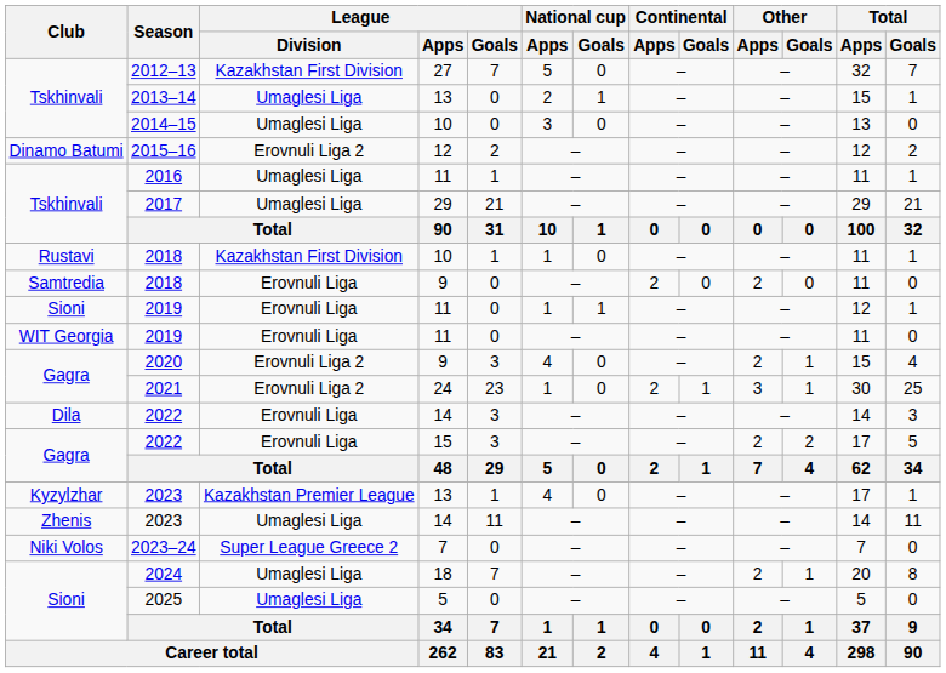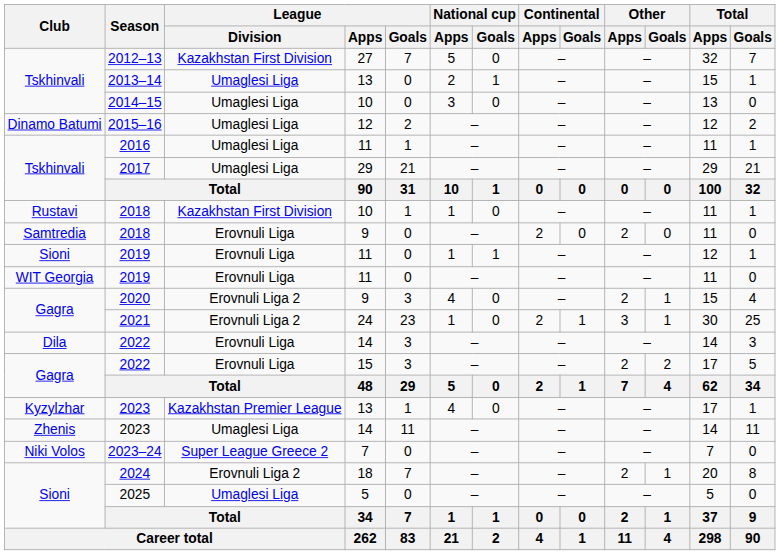 <table class="wikitable" style="text-align:center">
 <tr>
 <th rowspan="2">Club</th>
 <th rowspan="2">Season</th>
 <th colspan="3">League</th>
 <th colspan="2">National cup</th>
 <th colspan="2">Continental</th>
 <th colspan="2">Other</th>
 <th colspan="2">Total</th>
 </tr>
 <tr>
 <th>Division</th>
 <th>Apps</th>
 <th>Goals</th>
 <th>Apps</th>
 <th>Goals</th>
 <th>Apps</th>
 <th>Goals</th>
 <th>Apps</th>
 <th>Goals</th>
 <th>Apps</th>
 <th>Goals</th>
 </tr>
 <tr>
 <td rowspan="3"><a href='#'>Tskhinvali</a></td>
 <td><a href='#'>2012–13</a></td>
 <td><a href='#'>Kazakhstan First Division</a></td>
 <td>27</td>
 <td>7</td>
 <td>5</td>
 <td>0</td>
 <td colspan="2">–</td>
 <td colspan="2">–</td>
 <td>32</td>
 <td>7</td>
 </tr>
 <tr>
 <td><a href='#'>2013–14</a></td>
 <td><a href='#'>Umaglesi Liga</a></td>
 <td>13</td>
 <td>0</td>
 <td>2</td>
 <td>1</td>
 <td colspan="2">–</td>
 <td colspan="2">–</td>
 <td>15</td>
 <td>1</td>
 </tr>
 <tr>
 <td><a href='#'>2014–15</a></td>
 <td>Umaglesi Liga</td>
 <td>10</td>
 <td>0</td>
 <td>3</td>
 <td>0</td>
 <td colspan="2">–</td>
 <td colspan="2">–</td>
 <td>13</td>
 <td>0</td>
 </tr>
 <tr>
 <td><a href='#'>Dinamo Batumi</a></td>
 <td><a href='#'>2015–16</a></td>
-<td>Erovnuli Liga 2</td>
+<td>Umaglesi Liga</td>
 <td>12</td>
 <td>2</td>
 <td colspan="2">–</td>
 <td colspan="2">–</td>
 <td colspan="2">–</td>
 <td>12</td>
 <td>2</td>
 </tr>
 <tr>
 <td rowspan="3"><a href='#'>Tskhinvali</a></td>
 <td><a href='#'>2016</a></td>
 <td>Umaglesi Liga</td>
 <td>11</td>
 <td>1</td>
 <td colspan="2">–</td>
 <td colspan="2">–</td>
 <td colspan="2">–</td>
 <td>11</td>
 <td>1</td>
 </tr>
 <tr>
 <td><a href='#'>2017</a></td>
 <td>Umaglesi Liga</td>
 <td>29</td>
 <td>21</td>
 <td colspan="2">–</td>
 <td colspan="2">–</td>
 <td colspan="2">–</td>
 <td>29</td>
 <td>21</td>
 </tr>
 <tr>
 <th colspan="2">Total</th>
 <th>90</th>
 <th>31</th>
 <th>10</th>
 <th>1</th>
 <th>0</th>
 <th>0</th>
 <th>0</th>
 <th>0</th>
 <th>100</th>
 <th>32</th>
 </tr>
 <tr>
 <td><a href='#'>Rustavi</a></td>
 <td><a href='#'>2018</a></td>
 <td><a href='#'>Kazakhstan First Division</a></td>
 <td>10</td>
 <td>1</td>
 <td>1</td>
 <td>0</td>
 <td colspan="2">–</td>
 <td colspan="2">–</td>
 <td>11</td>
 <td>1</td>
 </tr>
 <tr>
 <td><a href='#'>Samtredia</a></td>
 <td><a href='#'>2018</a></td>
 <td>Erovnuli Liga</td>
 <td>9</td>
 <td>0</td>
 <td colspan="2">–</td>
 <td>2</td>
 <td>0</td>
 <td>2</td>
 <td>0</td>
 <td>11</td>
 <td>0</td>
 </tr>
 <tr>
 <td><a href='#'>Sioni</a></td>
 <td><a href='#'>2019</a></td>
 <td>Erovnuli Liga</td>
 <td>11</td>
 <td>0</td>
 <td>1</td>
 <td>1</td>
 <td colspan="2">–</td>
 <td colspan="2">–</td>
 <td>12</td>
 <td>1</td>
 </tr>
 <tr>
 <td><a href='#'>WIT Georgia</a></td>
 <td><a href='#'>2019</a></td>
 <td>Erovnuli Liga</td>
 <td>11</td>
 <td>0</td>
 <td colspan="2">–</td>
 <td colspan="2">–</td>
 <td colspan="2">–</td>
 <td>11</td>
 <td>0</td>
 </tr>
 <tr>
 <td rowspan="2"><a href='#'>Gagra</a></td>
 <td><a href='#'>2020</a></td>
 <td>Erovnuli Liga 2</td>
 <td>9</td>
 <td>3</td>
 <td>4</td>
 <td>0</td>
 <td colspan="2">–</td>
 <td>2</td>
 <td>1</td>
 <td>15</td>
 <td>4</td>
 </tr>
 <tr>
 <td><a href='#'>2021</a></td>
 <td>Erovnuli Liga 2</td>
 <td>24</td>
 <td>23</td>
 <td>1</td>
 <td>0</td>
 <td>2</td>
 <td>1</td>
 <td>3</td>
 <td>1</td>
 <td>30</td>
 <td>25</td>
 </tr>
 <tr>
 <td><a href='#'>Dila</a></td>
 <td><a href='#'>2022</a></td>
 <td>Erovnuli Liga</td>
 <td>14</td>
 <td>3</td>
 <td colspan="2">–</td>
 <td colspan="2">–</td>
 <td colspan="2">–</td>
 <td>14</td>
 <td>3</td>
 </tr>
 <tr>
 <td rowspan="2"><a href='#'>Gagra</a></td>
 <td><a href='#'>2022</a></td>
 <td>Erovnuli Liga</td>
 <td>15</td>
 <td>3</td>
 <td colspan="2">–</td>
 <td colspan="2">–</td>
 <td>2</td>
 <td>2</td>
 <td>17</td>
 <td>5</td>
 </tr>
 <tr>
 <th colspan="2">Total</th>
 <th>48</th>
 <th>29</th>
 <th>5</th>
 <th>0</th>
 <th>2</th>
 <th>1</th>
 <th>7</th>
 <th>4</th>
 <th>62</th>
 <th>34</th>
 </tr>
 <tr>
 <td><a href='#'>Kyzylzhar</a></td>
 <td><a href='#'>2023</a></td>
 <td><a href='#'>Kazakhstan Premier League</a></td>
 <td>13</td>
 <td>1</td>
 <td>4</td>
 <td>0</td>
 <td colspan="2">–</td>
 <td colspan="2">–</td>
 <td>17</td>
 <td>1</td>
 </tr>
 <tr>
 <td><a href='#'>Zhenis</a></td>
 <td>2023</td>
 <td>Umaglesi Liga</td>
 <td>14</td>
 <td>11</td>
 <td colspan="2">–</td>
 <td colspan="2">–</td>
 <td colspan="2">–</td>
 <td>14</td>
 <td>11</td>
 </tr>
 <tr>
 <td><a href='#'>Niki Volos</a></td>
 <td><a href='#'>2023–24</a></td>
 <td><a href='#'>Super League Greece 2</a></td>
 <td>7</td>
 <td>0</td>
 <td colspan="2">–</td>
 <td colspan="2">–</td>
 <td colspan="2">–</td>
 <td>7</td>
 <td>0</td>
 </tr>
 <tr>
 <td rowspan="3"><a href='#'>Sioni</a></td>
 <td><a href='#'>2024</a></td>
-<td>Umaglesi Liga</td>
+<td>Erovnuli Liga 2</td>
 <td>18</td>
 <td>7</td>
 <td colspan="2">–</td>
 <td colspan="2">–</td>
 <td>2</td>
 <td>1</td>
 <td>20</td>
 <td>8</td>
 </tr>
 <tr>
 <td>2025</td>
 <td><a href='#'>Umaglesi Liga</a></td>
 <td>5</td>
 <td>0</td>
 <td colspan="2">–</td>
 <td colspan="2">–</td>
 <td colspan="2">–</td>
 <td>5</td>
 <td>0</td>
 </tr>
 <tr>
 <th colspan="2">Total</th>
 <th>34</th>
 <th>7</th>
 <th>1</th>
 <th>1</th>
 <th>0</th>
 <th>0</th>
 <th>2</th>
 <th>1</th>
 <th>37</th>
 <th>9</th>
 </tr>
 <tr>
 <th colspan="3">Career total</th>
 <th>262</th>
 <th>83</th>
 <th>21</th>
 <th>2</th>
 <th>4</th>
 <th>1</th>
 <th>11</th>
 <th>4</th>
 <th>298</th>
 <th>90</th>
 </tr>
 </table>
